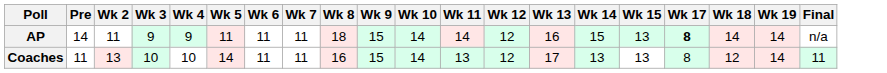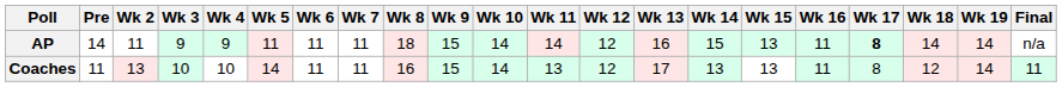 <table class="wikitable" style="white-space:nowrap;text-align:center;">
 <tr>
 <th>Poll</th>
 <th>Pre</th>
 <th>Wk 2</th>
 <th>Wk 3</th>
 <th>Wk 4</th>
 <th>Wk 5</th>
 <th>Wk 6</th>
 <th>Wk 7</th>
 <th>Wk 8</th>
 <th>Wk 9</th>
 <th>Wk 10</th>
 <th>Wk 11</th>
 <th>Wk 12</th>
 <th>Wk 13</th>
 <th>Wk 14</th>
 <th>Wk 15</th>
+<th>Wk 16</th>
 <th>Wk 17</th>
 <th>Wk 18</th>
 <th>Wk 19</th>
 <th>Final</th>
 </tr>
 <tr>
 <th>AP</th>
 <td style="background:#FFF;">14</td>
 <td style="background:#FFF;">11</td>
 <td style="background:#D8FFEB;">9</td>
 <td style="background:#D8FFEB;">9</td>
 <td style="background:#FFE6E6;">11</td>
 <td style="background:#FFF;">11</td>
 <td style="background:#FFF;">11</td>
 <td style="background:#FFE6E6;">18</td>
 <td style="background:#D8FFEB;">15</td>
 <td style="background:#D8FFEB;">14</td>
 <td style="background:#FFE6E6;">14</td>
 <td style="background:#D8FFEB;">12</td>
 <td style="background:#FFE6E6;">16</td>
 <td style="background:#D8FFEB;">15</td>
 <td style="background:#D8FFEB;">13</td>
+<td style="background:#D8FFEB;">11</td>
 <td style="background:#D8FFEB;"><strong>8</strong></td>
 <td style="background:#FFE6E6;">14</td>
 <td style="background:#FFE6E6;">14</td>
 <td style="background:#FFF;">n/a</td>
 </tr>
 <tr>
 <th>Coaches</th>
 <td style="background:#FFF;">11</td>
 <td style="background:#FFE6E6;">13</td>
 <td style="background:#D8FFEB;">10</td>
 <td style="background:#FFF;">10</td>
 <td style="background:#FFE6E6;">14</td>
 <td style="background:#FFF;">11</td>
 <td style="background:#FFF;">11</td>
 <td style="background:#FFE6E6;">16</td>
 <td style="background:#D8FFEB;">15</td>
 <td style="background:#D8FFEB;">14</td>
 <td style="background:#D8FFEB;">13</td>
 <td style="background:#D8FFEB;">12</td>
 <td style="background:#FFE6E6;">17</td>
 <td style="background:#D8FFEB;">13</td>
 <td style="background:#FFF;">13</td>
+<td style="background:#D8FFEB;">11</td>
 <td style="background:#D8FFEB;">8</td>
 <td style="background:#FFE6E6;">12</td>
 <td style="background:#FFE6E6;">14</td>
 <td style="background:#D8FFEB;">11</td>
 </tr>
 </table>
